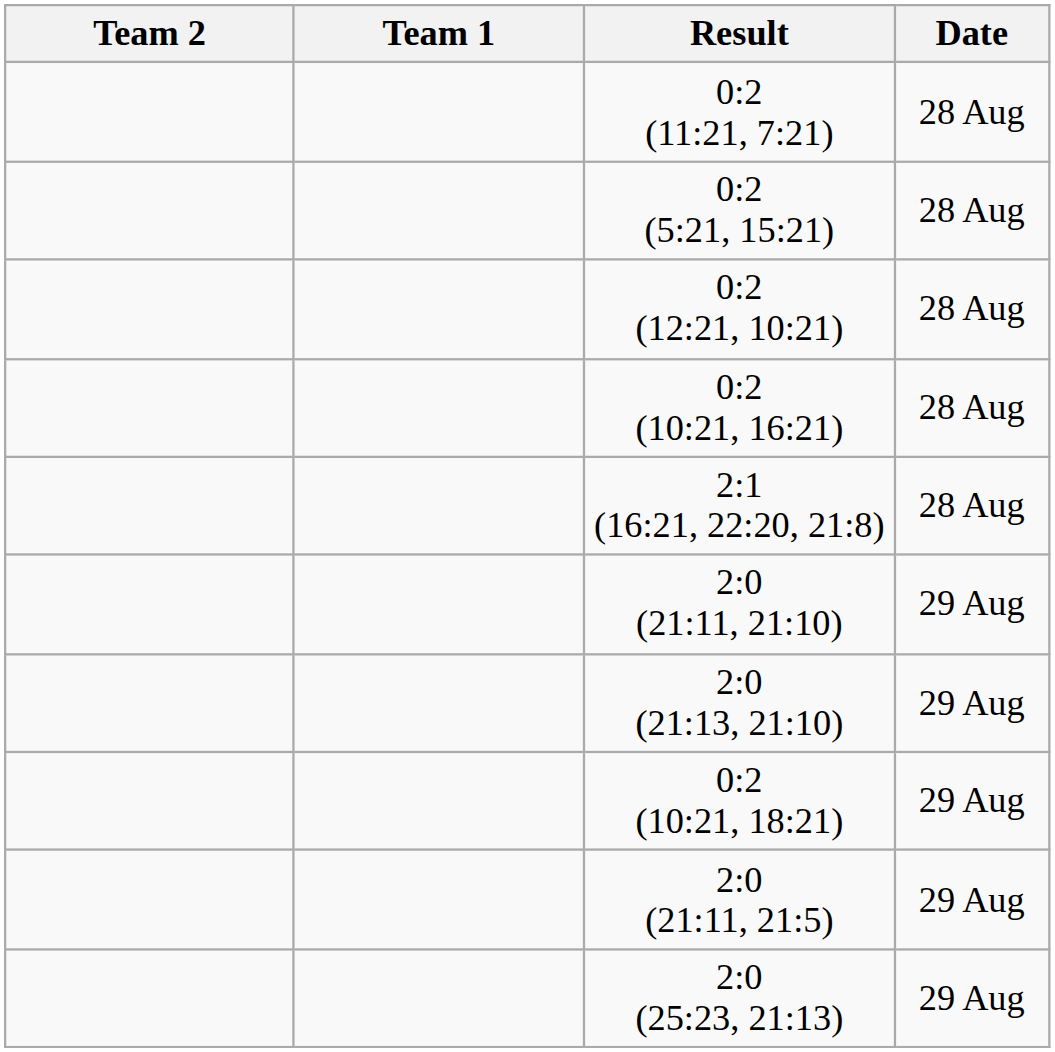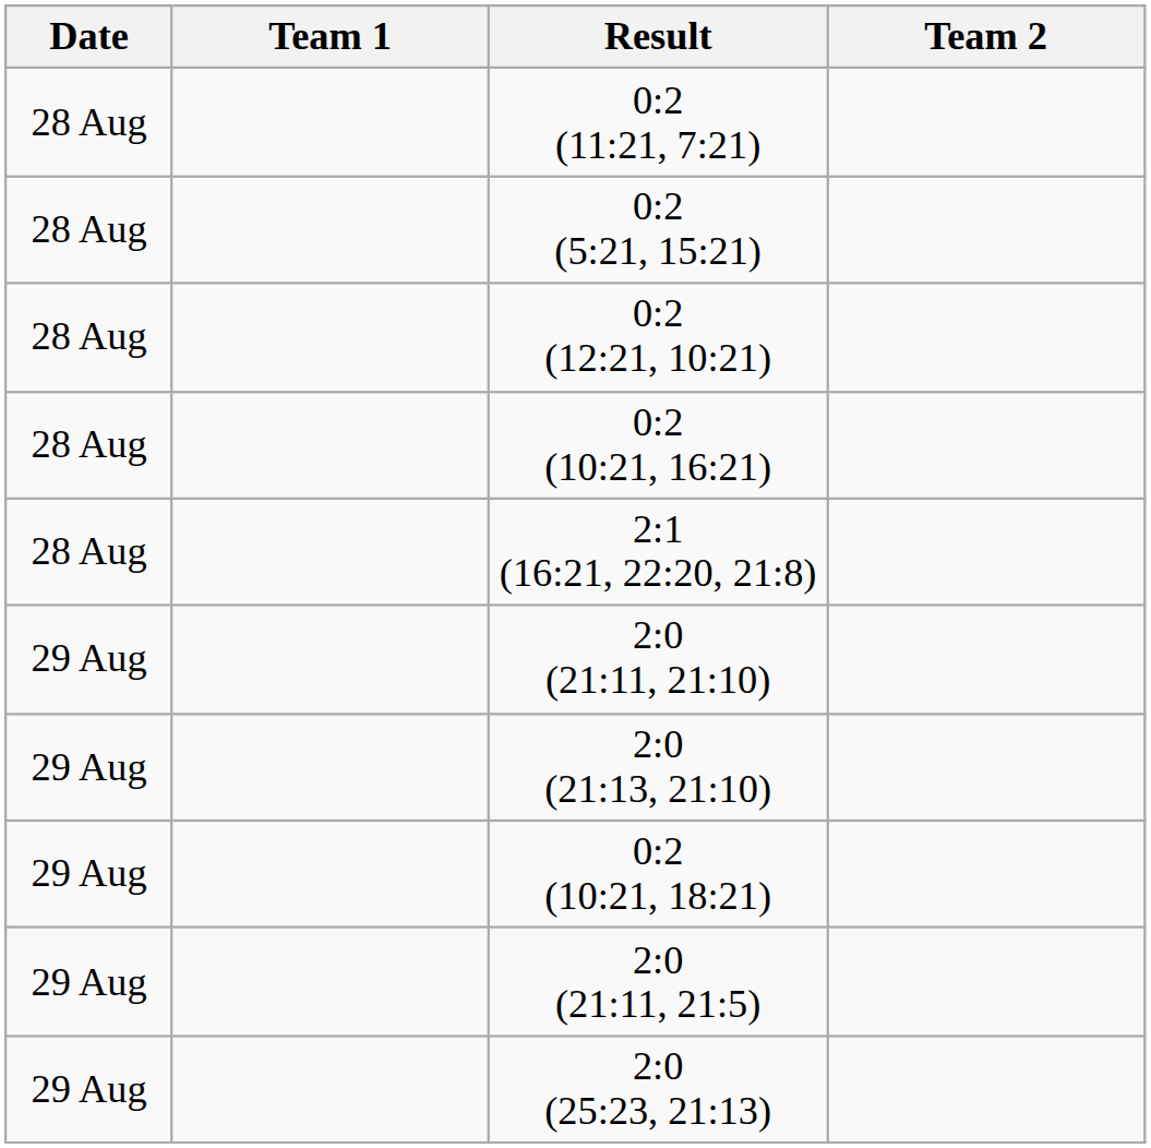 <table class="wikitable" style="text-align:center">
 <tr>
-<th width=120>Team 2</th>
+<th width=60>Date</th>
 <th width=120>Team 1</th>
 <th width=130>Result</th>
-<th width=60>Date</th>
+<th width=120>Team 2</th>
 </tr>
 <tr>
-<td style="text-align:left;"></td>
+<td>28 Aug</td>
 <td style="text-align:right;"></td>
 <td>0:2 <br> (11:21, 7:21)</td>
-<td>28 Aug</td>
+<td style="text-align:left;"></td>
 </tr>
 <tr>
-<td style="text-align:left;"></td>
+<td>28 Aug</td>
 <td style="text-align:right;"></td>
 <td>0:2 <br> (5:21, 15:21)</td>
-<td>28 Aug</td>
+<td style="text-align:left;"></td>
 </tr>
 <tr>
-<td style="text-align:left;"></td>
+<td>28 Aug</td>
 <td style="text-align:right;"></td>
 <td>0:2 <br> (12:21, 10:21)</td>
-<td>28 Aug</td>
+<td style="text-align:left;"></td>
 </tr>
 <tr>
-<td style="text-align:left;"></td>
+<td>28 Aug</td>
 <td style="text-align:right;"></td>
 <td>0:2 <br> (10:21, 16:21)</td>
-<td>28 Aug</td>
+<td style="text-align:left;"></td>
 </tr>
 <tr>
-<td style="text-align:left;"></td>
+<td>28 Aug</td>
 <td style="text-align:right;"></td>
 <td>2:1 <br> (16:21, 22:20, 21:8)</td>
-<td>28 Aug</td>
+<td style="text-align:left;"></td>
 </tr>
 <tr>
-<td style="text-align:left;"></td>
+<td>29 Aug</td>
 <td style="text-align:right;"></td>
 <td>2:0 <br> (21:11, 21:10)</td>
-<td>29 Aug</td>
+<td style="text-align:left;"></td>
 </tr>
 <tr>
-<td style="text-align:left;"></td>
+<td>29 Aug</td>
 <td style="text-align:right;"></td>
 <td>2:0 <br> (21:13, 21:10)</td>
-<td>29 Aug</td>
+<td style="text-align:left;"></td>
 </tr>
 <tr>
-<td style="text-align:left;"></td>
+<td>29 Aug</td>
 <td style="text-align:right;"></td>
 <td>0:2 <br> (10:21, 18:21)</td>
-<td>29 Aug</td>
+<td style="text-align:left;"></td>
 </tr>
 <tr>
-<td style="text-align:left;"></td>
+<td>29 Aug</td>
 <td style="text-align:right;"></td>
 <td>2:0 <br> (21:11, 21:5)</td>
-<td>29 Aug</td>
+<td style="text-align:left;"></td>
 </tr>
 <tr>
-<td style="text-align:left;"></td>
+<td>29 Aug</td>
 <td style="text-align:right;"></td>
 <td>2:0 <br>  (25:23, 21:13)</td>
-<td>29 Aug</td>
+<td style="text-align:left;"></td>
 </tr>
 </table>
